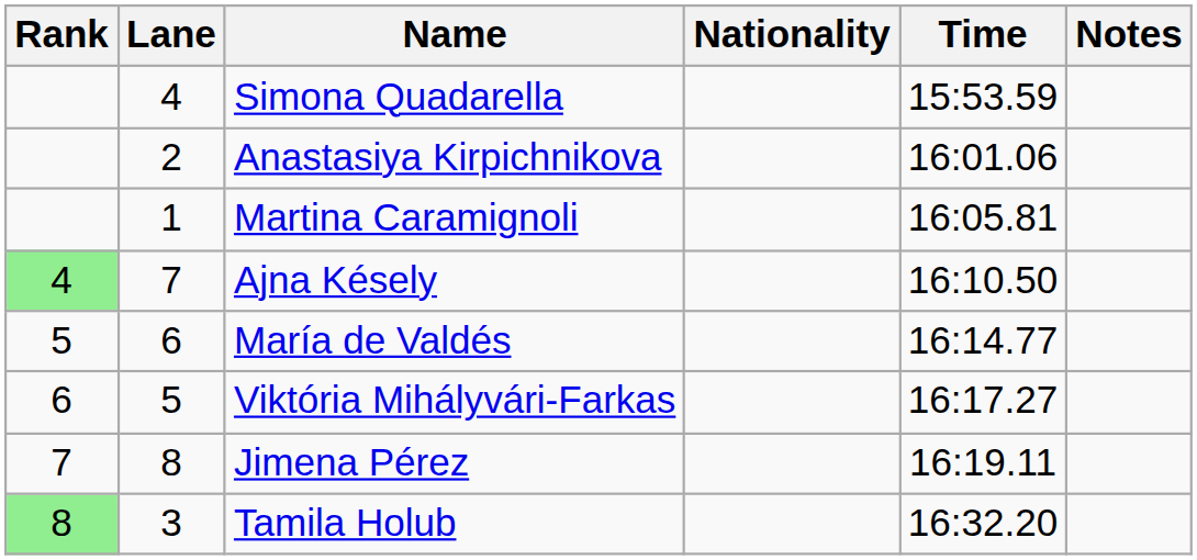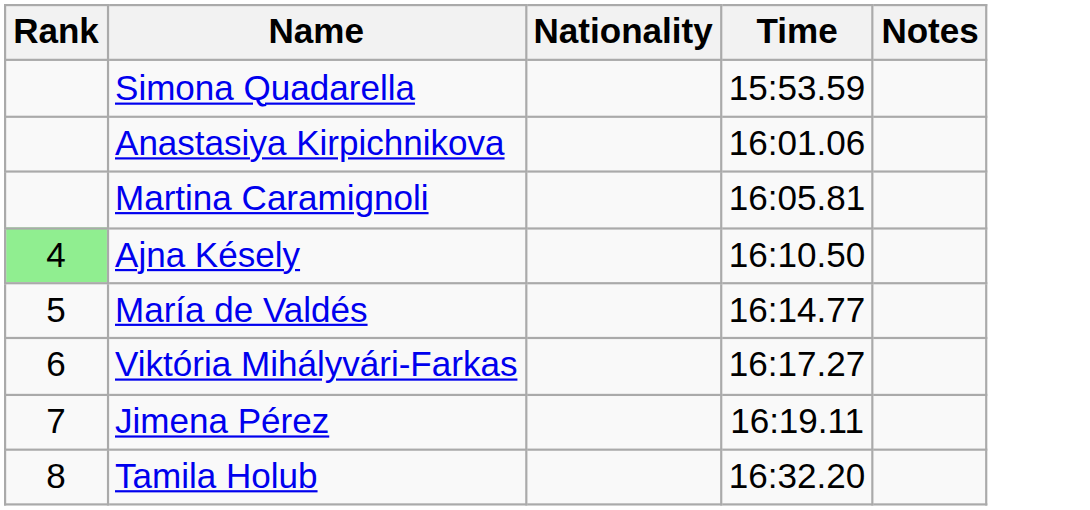 <table class="wikitable sortable" style="text-align:center">
 <tr>
 <th>Rank</th>
-<th>Lane</th>
 <th>Name</th>
 <th>Nationality</th>
 <th>Time</th>
 <th>Notes</th>
 </tr>
 <tr>
 <td></td>
-<td>4</td>
 <td align=left><a href='#'>Simona Quadarella</a></td>
 <td align=left></td>
 <td>15:53.59</td>
 <td></td>
 </tr>
 <tr>
 <td></td>
-<td>2</td>
 <td align=left><a href='#'>Anastasiya Kirpichnikova</a></td>
 <td align=left></td>
 <td>16:01.06</td>
 <td></td>
 </tr>
 <tr>
 <td></td>
-<td>1</td>
 <td align=left><a href='#'>Martina Caramignoli</a></td>
 <td align=left></td>
 <td>16:05.81</td>
 <td></td>
 </tr>
 <tr>
 <td style="background: lightgreen;">4</td>
-<td>7</td>
 <td align=left><a href='#'>Ajna Késely</a></td>
 <td align=left></td>
 <td>16:10.50</td>
 <td></td>
 </tr>
 <tr>
 <td>5</td>
-<td>6</td>
 <td align=left><a href='#'>María de Valdés</a></td>
 <td align=left></td>
 <td>16:14.77</td>
 <td></td>
 </tr>
 <tr>
 <td>6</td>
-<td>5</td>
 <td align=left><a href='#'>Viktória Mihályvári-Farkas</a></td>
 <td align=left></td>
 <td>16:17.27</td>
 <td></td>
 </tr>
 <tr>
 <td>7</td>
-<td>8</td>
 <td align=left><a href='#'>Jimena Pérez</a></td>
 <td align=left></td>
 <td>16:19.11</td>
 <td></td>
 </tr>
 <tr>
-<td style="background: lightgreen;">8</td>
-<td>3</td>
+<td>8</td>
 <td align=left><a href='#'>Tamila Holub</a></td>
 <td align=left></td>
 <td>16:32.20</td>
 <td></td>
 </tr>
 </table>
